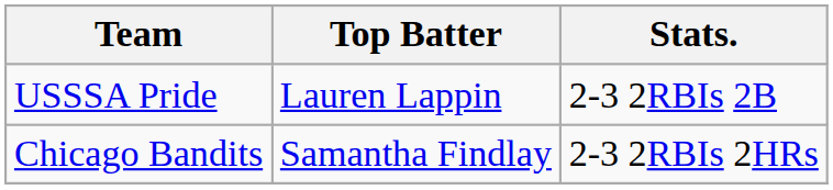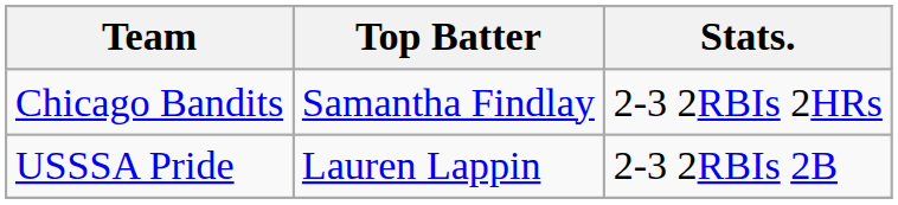 <table class="wikitable">
 <tr>
 <th>Team</th>
 <th>Top Batter</th>
 <th>Stats.</th>
 </tr>
 <tr>
+<td><a href='#'>Chicago Bandits</a></td>
+<td><a href='#'>Samantha Findlay</a></td>
+<td>2-3 2<a href='#'>RBIs</a> 2<a href='#'>HRs</a></td>
+</tr>
+<tr>
 <td><a href='#'>USSSA Pride</a></td>
 <td><a href='#'>Lauren Lappin</a></td>
 <td>2-3 2<a href='#'>RBIs</a> <a href='#'>2B</a></td>
 </tr>
 <tr>
-<td><a href='#'>Chicago Bandits</a></td>
-<td><a href='#'>Samantha Findlay</a></td>
-<td>2-3 2<a href='#'>RBIs</a> 2<a href='#'>HRs</a></td>
-</tr>
-<tr>
 </tr>
 </table>
